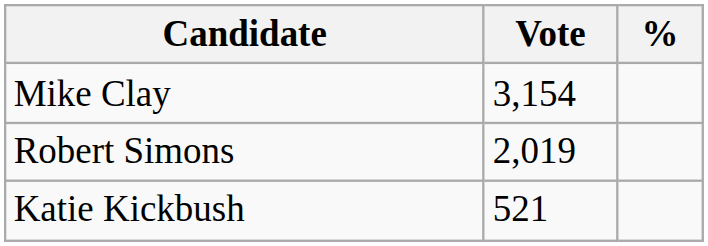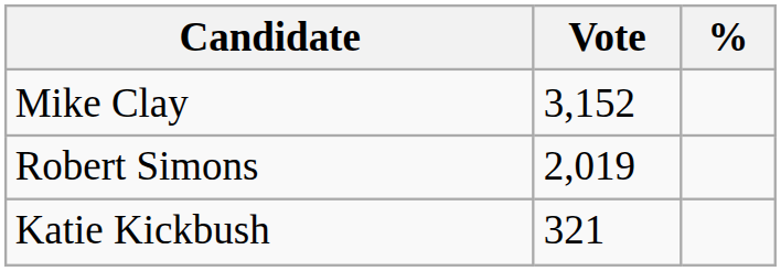 <table class="wikitable">
 <tr>
 <th bgcolor="#DDDDFF" width="200px">Candidate</th>
 <th bgcolor="#DDDDFF" width="50px">Vote</th>
 <th bgcolor="#DDDDFF" width="30px">%</th>
 </tr>
 <tr>
 <td>Mike Clay</td>
-<td>3,154</td>
+<td>3,152</td>
 <td></td>
 </tr>
 <tr>
 <td>Robert Simons</td>
 <td>2,019</td>
 <td></td>
 </tr>
 <tr>
 <td>Katie Kickbush</td>
-<td>521</td>
+<td>321</td>
 <td></td>
 </tr>
 </table>
